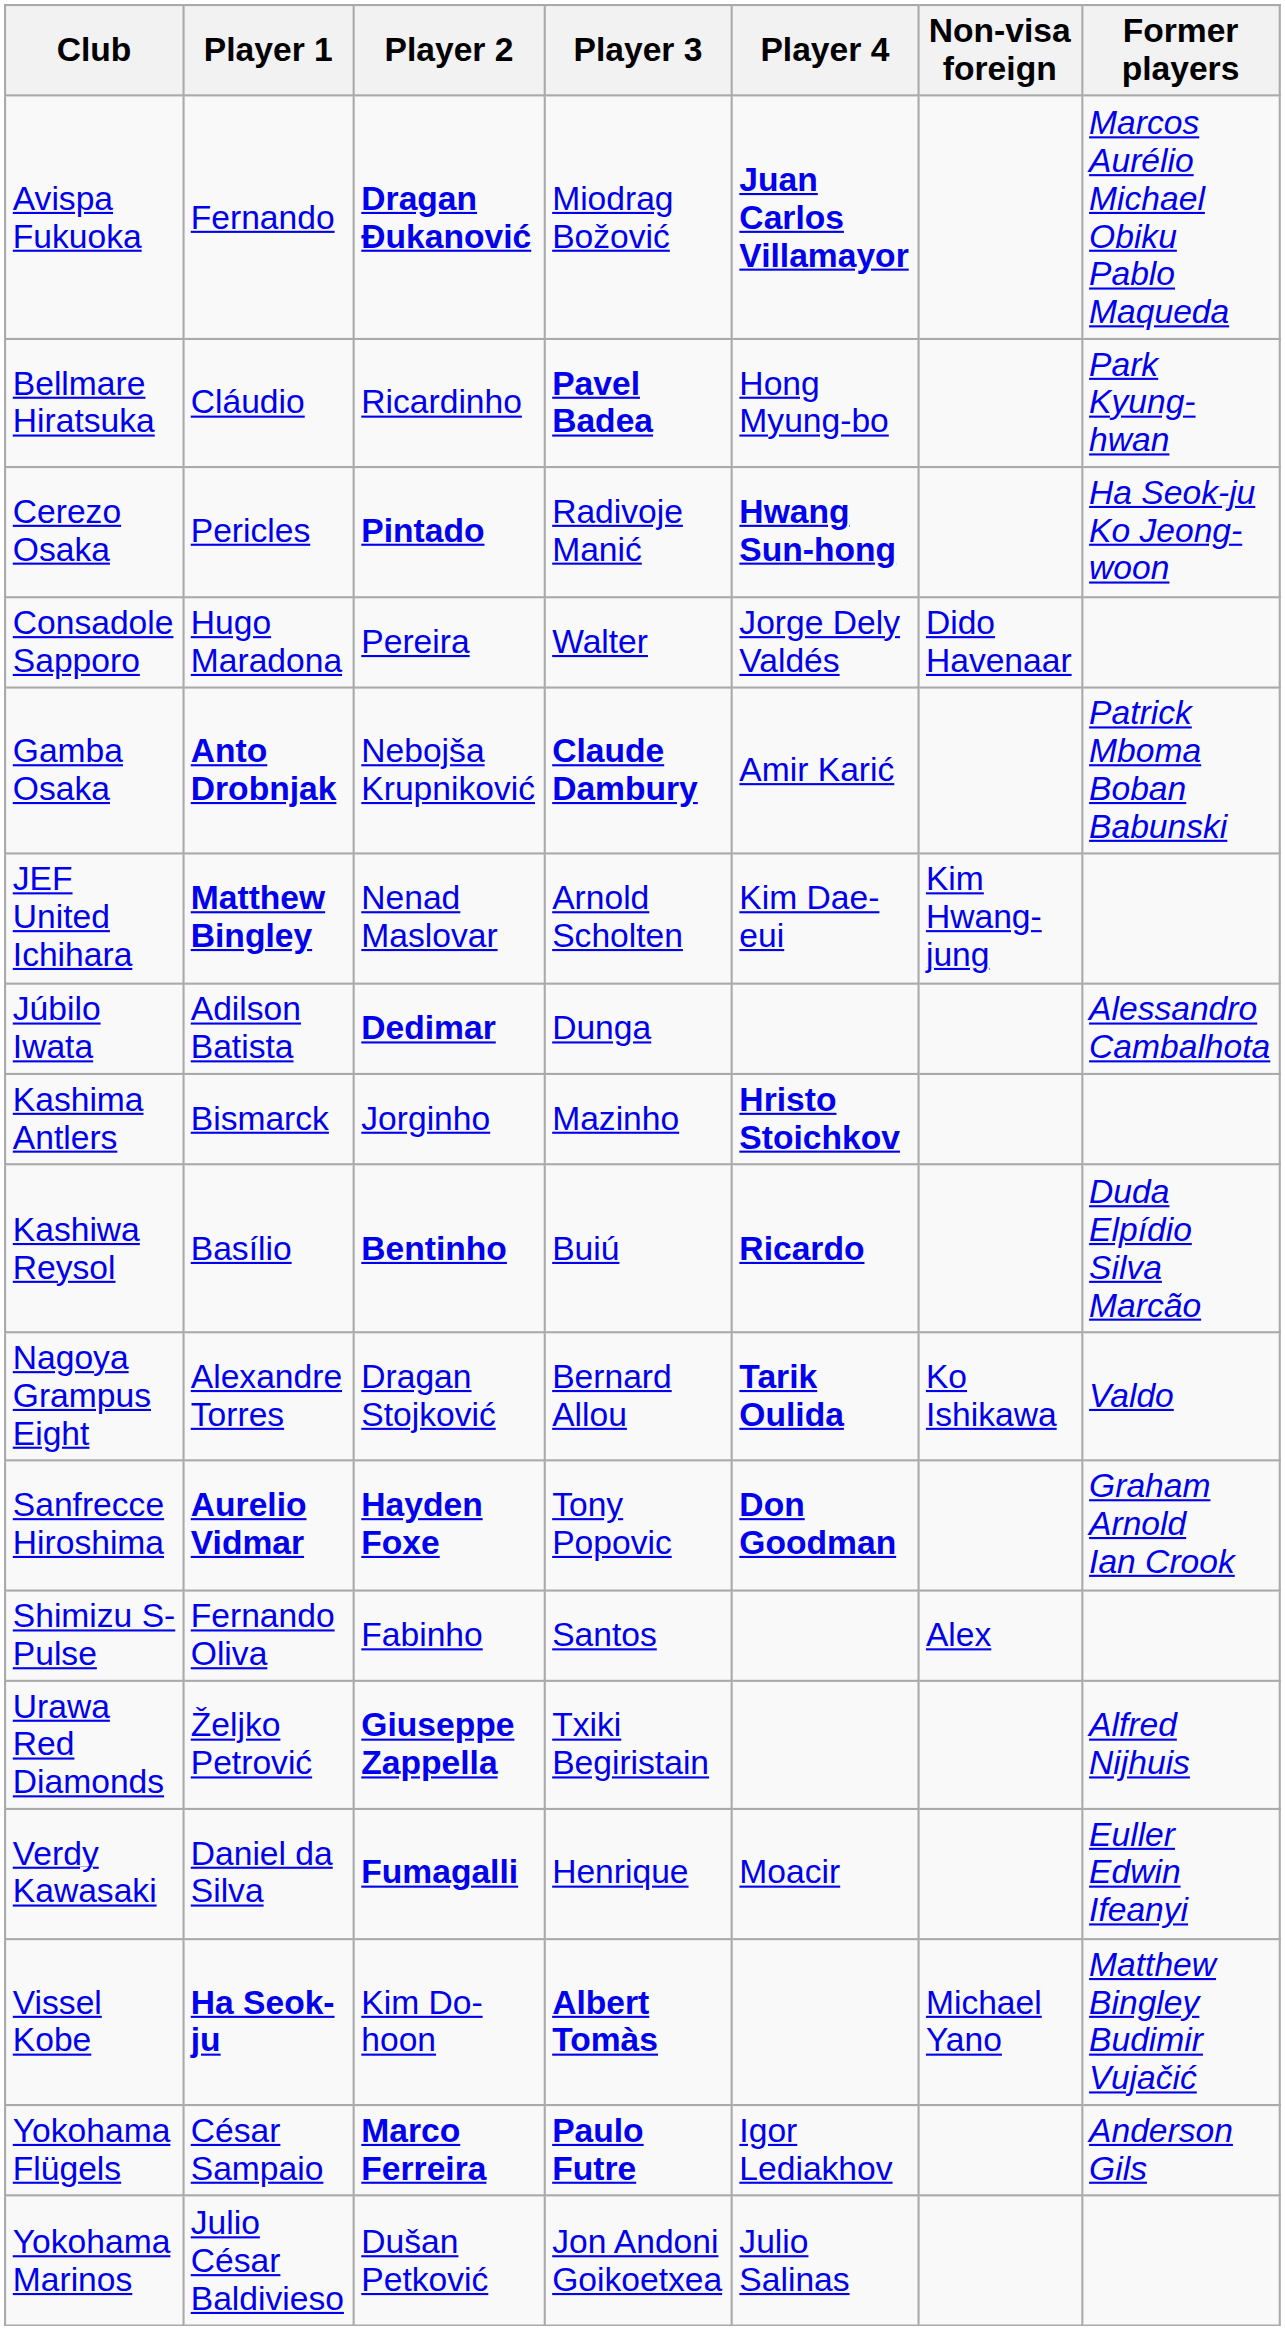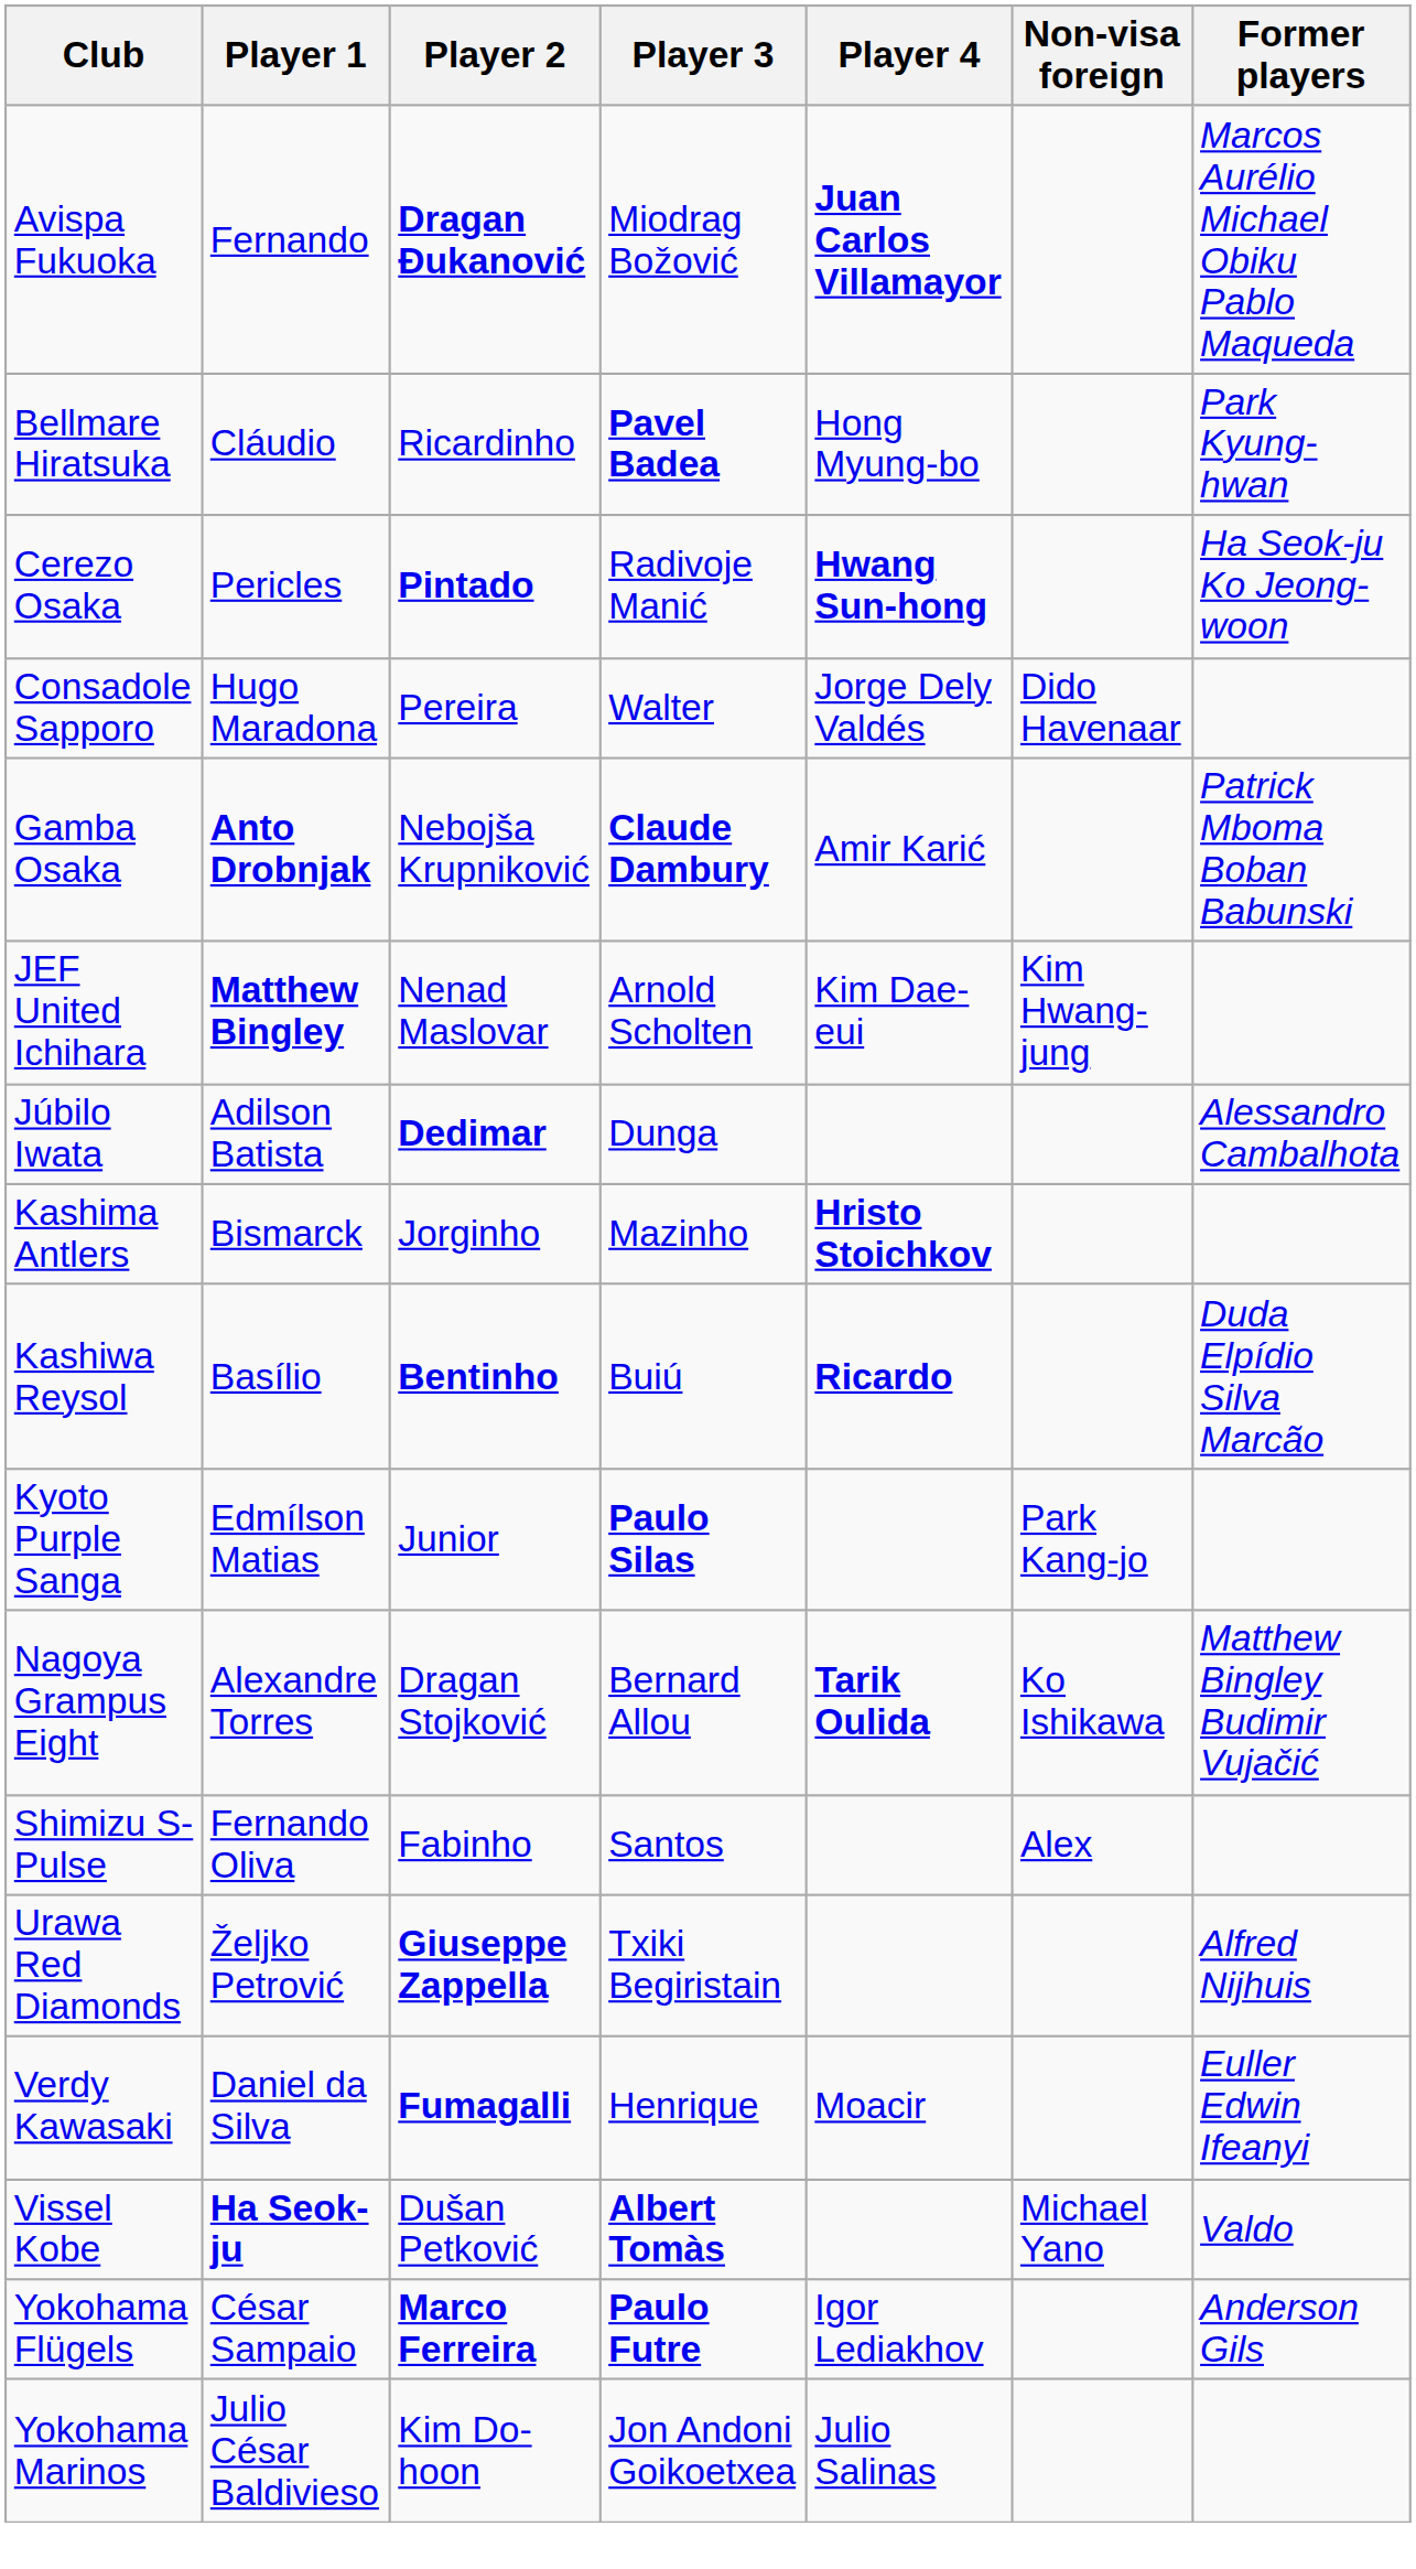 <table class="wikitable">
 <tr>
 <th width="170">Club</th>
 <th width="170">Player 1</th>
 <th width="170">Player 2</th>
 <th width="170">Player 3</th>
 <th width="170">Player 4</th>
 <th width="170">Non-visa foreign</th>
 <th width="170">Former players</th>
 </tr>
 <tr>
 <td><a href='#'>Avispa Fukuoka</a></td>
 <td> <a href='#'>Fernando</a></td>
 <td> <strong><a href='#'>Dragan Đukanović</a></strong></td>
 <td> <a href='#'>Miodrag Božović</a></td>
 <td> <strong><a href='#'>Juan Carlos Villamayor</a></strong></td>
 <td></td>
 <td> <em><a href='#'>Marcos Aurélio</a></em><br> <em><a href='#'>Michael Obiku</a></em><br> <em><a href='#'>Pablo Maqueda</a></em></td>
 </tr>
 <tr>
 <td><a href='#'>Bellmare Hiratsuka</a></td>
 <td> <a href='#'>Cláudio</a></td>
 <td> <a href='#'>Ricardinho</a></td>
 <td> <strong><a href='#'>Pavel Badea</a></strong></td>
 <td> <a href='#'>Hong Myung-bo</a></td>
 <td></td>
 <td> <em><a href='#'>Park Kyung-hwan</a></em></td>
 </tr>
 <tr>
 <td><a href='#'>Cerezo Osaka</a></td>
 <td> <a href='#'>Pericles</a></td>
 <td> <strong><a href='#'>Pintado</a></strong></td>
 <td> <a href='#'>Radivoje Manić</a></td>
 <td> <strong><a href='#'>Hwang Sun-hong</a></strong></td>
 <td></td>
 <td> <em><a href='#'>Ha Seok-ju</a></em><br> <em><a href='#'>Ko Jeong-woon</a></em></td>
 </tr>
 <tr>
 <td><a href='#'>Consadole Sapporo</a></td>
 <td> <a href='#'>Hugo Maradona</a></td>
 <td> <a href='#'>Pereira</a></td>
 <td> <a href='#'>Walter</a></td>
 <td> <a href='#'>Jorge Dely Valdés</a></td>
 <td> <a href='#'>Dido Havenaar</a></td>
 <td></td>
 </tr>
 <tr>
 <td><a href='#'>Gamba Osaka</a></td>
 <td> <strong><a href='#'>Anto Drobnjak</a></strong></td>
 <td> <a href='#'>Nebojša Krupniković</a></td>
 <td> <strong><a href='#'>Claude Dambury</a></strong></td>
 <td> <a href='#'>Amir Karić</a></td>
 <td></td>
 <td> <em><a href='#'>Patrick Mboma</a></em><br> <em><a href='#'>Boban Babunski</a></em></td>
 </tr>
 <tr>
 <td><a href='#'>JEF United Ichihara</a></td>
 <td> <strong><a href='#'>Matthew Bingley</a></strong></td>
 <td> <a href='#'>Nenad Maslovar</a></td>
 <td> <a href='#'>Arnold Scholten</a></td>
 <td> <a href='#'>Kim Dae-eui</a></td>
 <td> <a href='#'>Kim Hwang-jung</a></td>
 <td></td>
 </tr>
 <tr>
 <td><a href='#'>Júbilo Iwata</a></td>
 <td> <a href='#'>Adilson Batista</a></td>
 <td> <strong><a href='#'>Dedimar</a></strong></td>
 <td> <a href='#'>Dunga</a></td>
 <td></td>
 <td></td>
 <td> <em><a href='#'>Alessandro Cambalhota</a></em></td>
 </tr>
 <tr>
 <td><a href='#'>Kashima Antlers</a></td>
 <td> <a href='#'>Bismarck</a></td>
 <td> <a href='#'>Jorginho</a></td>
 <td> <a href='#'>Mazinho</a></td>
 <td> <strong><a href='#'>Hristo Stoichkov</a></strong></td>
 <td></td>
 <td></td>
 </tr>
 <tr>
 <td><a href='#'>Kashiwa Reysol</a></td>
 <td> <a href='#'>Basílio</a></td>
 <td> <strong><a href='#'>Bentinho</a></strong></td>
 <td> <a href='#'>Buiú</a></td>
 <td> <strong><a href='#'>Ricardo</a></strong></td>
 <td></td>
 <td> <em><a href='#'>Duda</a></em><br> <em><a href='#'>Elpídio Silva</a></em><br> <em><a href='#'>Marcão</a></em></td>
 </tr>
 <tr>
+<td><a href='#'>Kyoto Purple Sanga</a></td>
+<td> <a href='#'>Edmílson Matias</a></td>
+<td> <a href='#'>Junior</a></td>
+<td> <strong><a href='#'>Paulo Silas</a></strong></td>
+<td></td>
+<td> <a href='#'>Park Kang-jo</a></td>
+<td></td>
+</tr>
+<tr>
 <td><a href='#'>Nagoya Grampus Eight</a></td>
 <td> <a href='#'>Alexandre Torres</a></td>
 <td> <a href='#'>Dragan Stojković</a></td>
 <td> <a href='#'>Bernard Allou</a></td>
 <td> <strong><a href='#'>Tarik Oulida</a></strong></td>
 <td> <a href='#'>Ko Ishikawa</a></td>
-<td> <em><a href='#'>Valdo</a></em></td>
-</tr>
-<tr>
-<td><a href='#'>Sanfrecce Hiroshima</a></td>
-<td> <strong><a href='#'>Aurelio Vidmar</a></strong></td>
-<td> <strong><a href='#'>Hayden Foxe</a></strong></td>
-<td> <a href='#'>Tony Popovic</a></td>
-<td> <strong><a href='#'>Don Goodman</a></strong></td>
-<td></td>
-<td> <em><a href='#'>Graham Arnold</a></em><br> <em><a href='#'>Ian Crook</a></em></td>
+<td> <em><a href='#'>Matthew Bingley</a></em><br> <em><a href='#'>Budimir Vujačić</a></em></td>
 </tr>
 <tr>
 <td><a href='#'>Shimizu S-Pulse</a></td>
 <td> <a href='#'>Fernando Oliva</a></td>
 <td> <a href='#'>Fabinho</a></td>
 <td> <a href='#'>Santos</a></td>
 <td></td>
 <td> <a href='#'>Alex</a></td>
 <td></td>
 </tr>
 <tr>
 <td><a href='#'>Urawa Red Diamonds</a></td>
 <td> <a href='#'>Željko Petrović</a></td>
 <td> <strong><a href='#'>Giuseppe Zappella</a></strong></td>
 <td> <a href='#'>Txiki Begiristain</a></td>
 <td></td>
 <td></td>
 <td> <em><a href='#'>Alfred Nijhuis</a></em></td>
 </tr>
 <tr>
 <td><a href='#'>Verdy Kawasaki</a></td>
 <td> <a href='#'>Daniel da Silva</a></td>
 <td> <strong><a href='#'>Fumagalli</a></strong></td>
 <td> <a href='#'>Henrique</a></td>
 <td> <a href='#'>Moacir</a></td>
 <td></td>
 <td> <em><a href='#'>Euller</a></em><br> <em><a href='#'>Edwin Ifeanyi</a></em></td>
 </tr>
 <tr>
 <td><a href='#'>Vissel Kobe</a></td>
 <td> <strong><a href='#'>Ha Seok-ju</a></strong></td>
-<td> <a href='#'>Kim Do-hoon</a></td>
+<td> <a href='#'>Dušan Petković</a></td>
 <td> <strong><a href='#'>Albert Tomàs</a></strong></td>
 <td></td>
 <td> <a href='#'>Michael Yano</a></td>
-<td> <em><a href='#'>Matthew Bingley</a></em><br> <em><a href='#'>Budimir Vujačić</a></em></td>
+<td> <em><a href='#'>Valdo</a></em></td>
 </tr>
 <tr>
 <td><a href='#'>Yokohama Flügels</a></td>
 <td> <a href='#'>César Sampaio</a></td>
 <td> <strong><a href='#'>Marco Ferreira</a></strong></td>
 <td> <strong><a href='#'>Paulo Futre</a></strong></td>
 <td> <a href='#'>Igor Lediakhov</a></td>
 <td></td>
 <td> <em><a href='#'>Anderson Gils</a></em></td>
 </tr>
 <tr>
 <td><a href='#'>Yokohama Marinos</a></td>
 <td> <a href='#'>Julio César Baldivieso</a></td>
-<td> <a href='#'>Dušan Petković</a></td>
+<td> <a href='#'>Kim Do-hoon</a></td>
 <td> <a href='#'>Jon Andoni Goikoetxea</a></td>
 <td> <a href='#'>Julio Salinas</a></td>
 <td></td>
 <td></td>
 </tr>
 </table>
